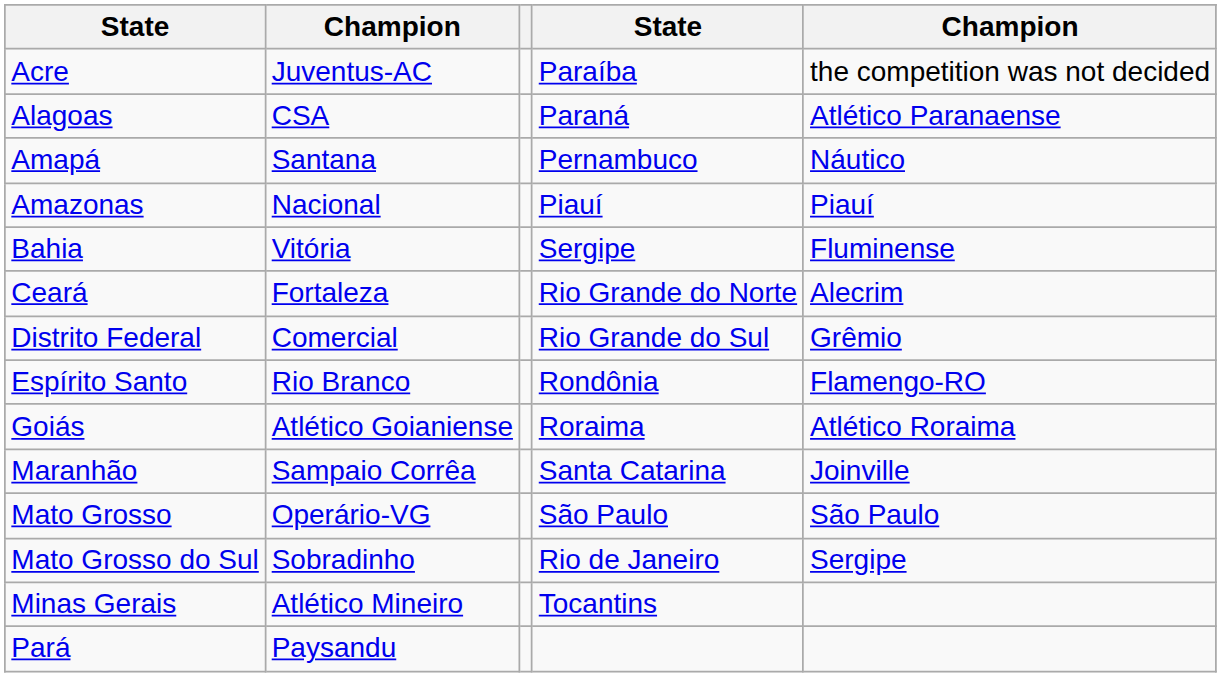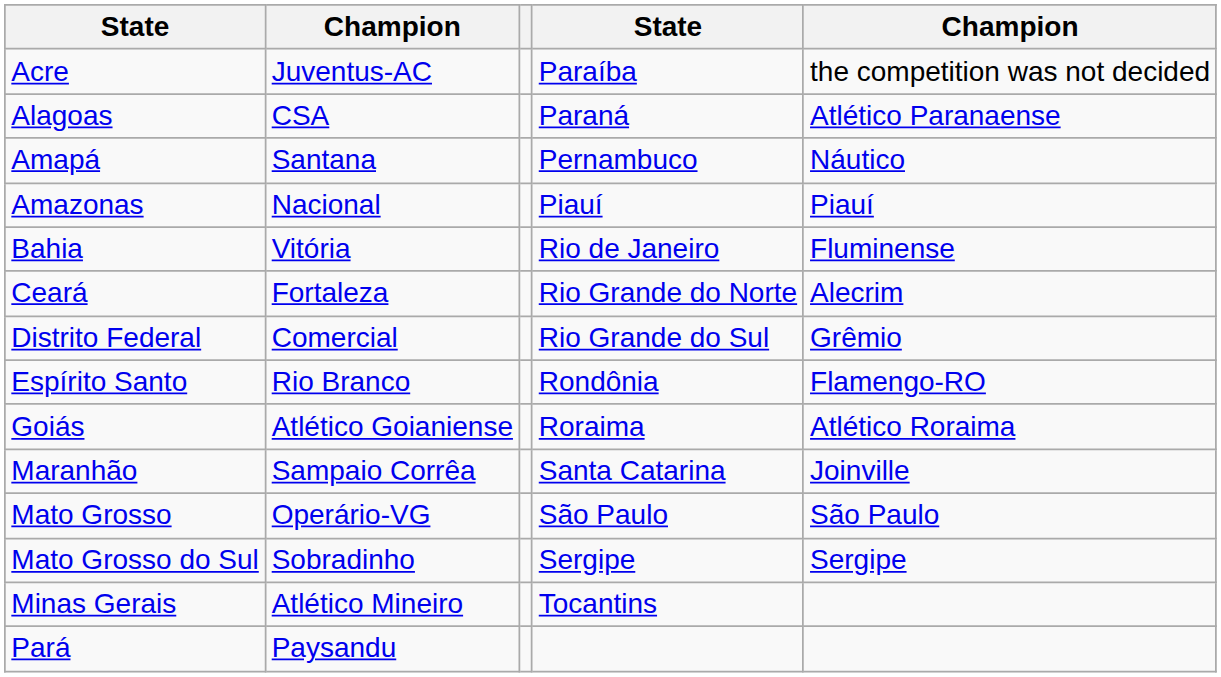 <table class="wikitable">
 <tr>
 <th>State</th>
 <th>Champion</th>
 <th></th>
 <th>State</th>
 <th>Champion</th>
 </tr>
 <tr>
 <td><a href='#'>Acre</a></td>
 <td><a href='#'>Juventus-AC</a></td>
 <td></td>
 <td><a href='#'>Paraíba</a></td>
 <td>the competition was not decided</td>
 </tr>
 <tr>
 <td><a href='#'>Alagoas</a></td>
 <td><a href='#'>CSA</a></td>
 <td></td>
 <td><a href='#'>Paraná</a></td>
 <td><a href='#'>Atlético Paranaense</a></td>
 </tr>
 <tr>
 <td><a href='#'>Amapá</a></td>
 <td><a href='#'>Santana</a></td>
 <td></td>
 <td><a href='#'>Pernambuco</a></td>
 <td><a href='#'>Náutico</a></td>
 </tr>
 <tr>
 <td><a href='#'>Amazonas</a></td>
 <td><a href='#'>Nacional</a></td>
 <td></td>
 <td><a href='#'>Piauí</a></td>
 <td><a href='#'>Piauí</a></td>
 </tr>
 <tr>
 <td><a href='#'>Bahia</a></td>
 <td><a href='#'>Vitória</a></td>
 <td></td>
-<td><a href='#'>Sergipe</a></td>
+<td><a href='#'>Rio de Janeiro</a></td>
 <td><a href='#'>Fluminense</a></td>
 </tr>
 <tr>
 <td><a href='#'>Ceará</a></td>
 <td><a href='#'>Fortaleza</a></td>
 <td></td>
 <td><a href='#'>Rio Grande do Norte</a></td>
 <td><a href='#'>Alecrim</a></td>
 </tr>
 <tr>
 <td><a href='#'>Distrito Federal</a></td>
 <td><a href='#'>Comercial</a></td>
 <td></td>
 <td><a href='#'>Rio Grande do Sul</a></td>
 <td><a href='#'>Grêmio</a></td>
 </tr>
 <tr>
 <td><a href='#'>Espírito Santo</a></td>
 <td><a href='#'>Rio Branco</a></td>
 <td></td>
 <td><a href='#'>Rondônia</a></td>
 <td><a href='#'>Flamengo-RO</a></td>
 </tr>
 <tr>
 <td><a href='#'>Goiás</a></td>
 <td><a href='#'>Atlético Goianiense</a></td>
 <td></td>
 <td><a href='#'>Roraima</a></td>
 <td><a href='#'>Atlético Roraima</a></td>
 </tr>
 <tr>
 <td><a href='#'>Maranhão</a></td>
 <td><a href='#'>Sampaio Corrêa</a></td>
 <td></td>
 <td><a href='#'>Santa Catarina</a></td>
 <td><a href='#'>Joinville</a></td>
 </tr>
 <tr>
 <td><a href='#'>Mato Grosso</a></td>
 <td><a href='#'>Operário-VG</a></td>
 <td></td>
 <td><a href='#'>São Paulo</a></td>
 <td><a href='#'>São Paulo</a></td>
 </tr>
 <tr>
 <td><a href='#'>Mato Grosso do Sul</a></td>
 <td><a href='#'>Sobradinho</a></td>
 <td></td>
-<td><a href='#'>Rio de Janeiro</a></td>
+<td><a href='#'>Sergipe</a></td>
 <td><a href='#'>Sergipe</a></td>
 </tr>
 <tr>
 <td><a href='#'>Minas Gerais</a></td>
 <td><a href='#'>Atlético Mineiro</a></td>
 <td></td>
 <td><a href='#'>Tocantins</a></td>
 <td></td>
 </tr>
 <tr>
 <td><a href='#'>Pará</a></td>
 <td><a href='#'>Paysandu</a></td>
 <td></td>
 <td></td>
 <td></td>
 </tr>
 </table>
